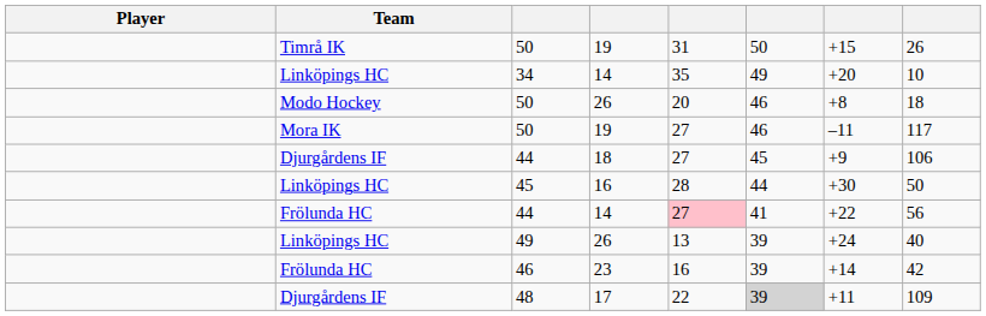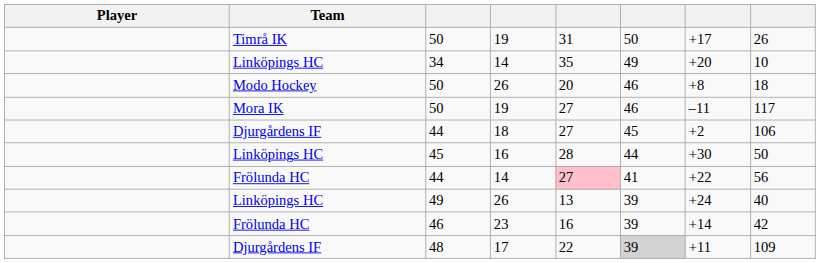 <table class="wikitable sortable">
 <tr>
 <th style="width: 15em;">Player</th>
 <th style="width: 13em;">Team</th>
 <th style="width: 4em;"></th>
 <th style="width: 4em;"></th>
 <th style="width: 4em;"></th>
 <th style="width: 4em;"></th>
 <th style="width: 4em;"></th>
 <th style="width: 4em;"></th>
 </tr>
 <tr>
 <td> </td>
 <td><a href='#'>Timrå IK</a></td>
 <td>50</td>
 <td>19</td>
 <td>31</td>
 <td>50</td>
-<td>+15</td>
+<td>+17</td>
 <td>26</td>
 </tr>
 <tr>
 <td> </td>
 <td><a href='#'>Linköpings HC</a></td>
 <td>34</td>
 <td>14</td>
 <td>35</td>
 <td>49</td>
 <td>+20</td>
 <td>10</td>
 </tr>
 <tr>
 <td> </td>
 <td><a href='#'>Modo Hockey</a></td>
 <td>50</td>
 <td>26</td>
 <td>20</td>
 <td>46</td>
 <td>+8</td>
 <td>18</td>
 </tr>
 <tr>
 <td> </td>
 <td><a href='#'>Mora IK</a></td>
 <td>50</td>
 <td>19</td>
 <td>27</td>
 <td>46</td>
 <td>–11</td>
 <td>117</td>
 </tr>
 <tr>
 <td> </td>
 <td><a href='#'>Djurgårdens IF</a></td>
 <td>44</td>
 <td>18</td>
 <td>27</td>
 <td>45</td>
-<td>+9</td>
+<td>+2</td>
 <td>106</td>
 </tr>
 <tr>
 <td> </td>
 <td><a href='#'>Linköpings HC</a></td>
 <td>45</td>
 <td>16</td>
 <td>28</td>
 <td>44</td>
 <td>+30</td>
 <td>50</td>
 </tr>
 <tr>
 <td> </td>
 <td><a href='#'>Frölunda HC</a></td>
 <td>44</td>
 <td>14</td>
 <td style="background: pink;">27</td>
 <td>41</td>
 <td>+22</td>
 <td>56</td>
 </tr>
 <tr>
 <td> </td>
 <td><a href='#'>Linköpings HC</a></td>
 <td>49</td>
 <td>26</td>
 <td>13</td>
 <td>39</td>
 <td>+24</td>
 <td>40</td>
 </tr>
 <tr>
 <td> </td>
 <td><a href='#'>Frölunda HC</a></td>
 <td>46</td>
 <td>23</td>
 <td>16</td>
 <td>39</td>
 <td>+14</td>
 <td>42</td>
 </tr>
 <tr>
 <td> </td>
 <td><a href='#'>Djurgårdens IF</a></td>
 <td>48</td>
 <td>17</td>
 <td>22</td>
 <td style="background: lightgrey;">39</td>
 <td>+11</td>
 <td>109</td>
 </tr>
 </table>
